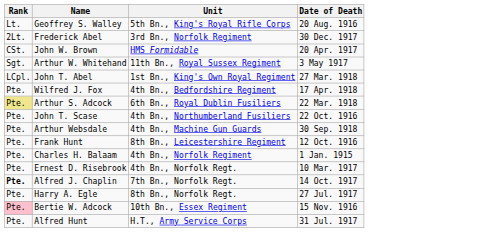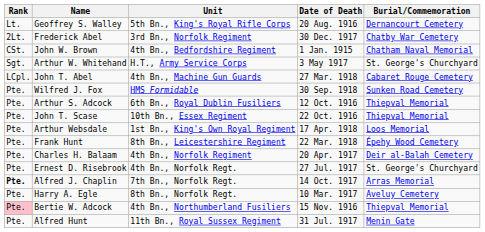 <table class="wikitable">
 <tr>
 <th>Rank</th>
 <th>Name</th>
 <th>Unit</th>
 <th>Date of Death</th>
+<th>Burial/Commemoration</th>
 </tr>
 <tr>
 <td>Lt.</td>
 <td>Geoffrey S. Walley</td>
 <td>5th Bn., <a href='#'>King's Royal Rifle Corps</a></td>
 <td>20 Aug. 1916</td>
+<td><a href='#'>Dernancourt Cemetery</a></td>
 </tr>
 <tr>
 <td>2Lt.</td>
 <td>Frederick Abel</td>
 <td>3rd Bn., <a href='#'>Norfolk Regiment</a></td>
 <td>30 Dec. 1917</td>
+<td><a href='#'>Chatby War Cemetery</a></td>
 </tr>
 <tr>
 <td>CSt.</td>
 <td>John W. Brown</td>
-<td><a href='#'>HMS <em>Formidable</em></a></td>
-<td>20 Apr. 1917</td>
+<td>4th Bn., <a href='#'>Bedfordshire Regiment</a></td>
+<td>1 Jan. 1915</td>
+<td><a href='#'>Chatham Naval Memorial</a></td>
 </tr>
 <tr>
 <td>Sgt.</td>
 <td>Arthur W. Whitehand</td>
-<td>11th Bn., <a href='#'>Royal Sussex Regiment</a></td>
+<td>H.T., <a href='#'>Army Service Corps</a></td>
 <td>3 May 1917</td>
+<td>St. George's Churchyard</td>
 </tr>
 <tr>
 <td>LCpl.</td>
 <td>John T. Abel</td>
-<td>1st Bn., <a href='#'>King's Own Royal Regiment</a></td>
+<td>4th Bn., <a href='#'>Machine Gun Guards</a></td>
 <td>27 Mar. 1918</td>
+<td><a href='#'>Cabaret Rouge Cemetery</a></td>
 </tr>
 <tr>
 <td>Pte.</td>
 <td>Wilfred J. Fox</td>
-<td>4th Bn., <a href='#'>Bedfordshire Regiment</a></td>
-<td>17 Apr. 1918</td>
+<td><a href='#'>HMS <em>Formidable</em></a></td>
+<td>30 Sep. 1918</td>
+<td><a href='#'>Sunken Road Cemetery</a></td>
 </tr>
 <tr>
-<td style="background: khaki;">Pte.</td>
+<td>Pte.</td>
 <td>Arthur S. Adcock</td>
 <td>6th Bn., <a href='#'>Royal Dublin Fusiliers</a></td>
-<td>22 Mar. 1918</td>
+<td>12 Oct. 1916</td>
+<td><a href='#'>Thiepval Memorial</a></td>
 </tr>
 <tr>
 <td>Pte.</td>
 <td>John T. Scase</td>
-<td>4th Bn., <a href='#'>Northumberland Fusiliers</a></td>
+<td>10th Bn., <a href='#'>Essex Regiment</a></td>
 <td>22 Oct. 1916</td>
+<td><a href='#'>Thiepval Memorial</a></td>
 </tr>
 <tr>
 <td>Pte.</td>
 <td>Arthur Websdale</td>
-<td>4th Bn., <a href='#'>Machine Gun Guards</a></td>
-<td>30 Sep. 1918</td>
+<td>1st Bn., <a href='#'>King's Own Royal Regiment</a></td>
+<td>17 Apr. 1918</td>
+<td><a href='#'>Loos Memorial</a></td>
 </tr>
 <tr>
 <td>Pte.</td>
 <td>Frank Hunt</td>
 <td>8th Bn., <a href='#'>Leicestershire Regiment</a></td>
-<td>12 Oct. 1916</td>
+<td>22 Mar. 1918</td>
+<td><a href='#'>Épehy Wood Cemetery</a></td>
 </tr>
 <tr>
 <td>Pte.</td>
 <td>Charles H. Balaam</td>
 <td>4th Bn., <a href='#'>Norfolk Regiment</a></td>
-<td>1 Jan. 1915</td>
+<td>20 Apr. 1917</td>
+<td><a href='#'>Deir al-Balah Cemetery</a></td>
 </tr>
 <tr>
 <td>Pte.</td>
 <td>Ernest D. Risebrook</td>
 <td>4th Bn., Norfolk Regt.</td>
-<td>10 Mar. 1917</td>
+<td>27 Jul. 1917</td>
+<td>St. George's Churchyard</td>
 </tr>
 <tr>
 <td><strong>Pte.</strong></td>
 <td>Alfred J. Chaplin</td>
 <td>7th Bn., Norfolk Regt.</td>
 <td>14 Oct. 1917</td>
+<td><a href='#'>Arras Memorial</a></td>
 </tr>
 <tr>
 <td>Pte.</td>
 <td>Harry A. Egle</td>
 <td>8th Bn., Norfolk Regt.</td>
-<td>27 Jul. 1917</td>
+<td>10 Mar. 1917</td>
+<td><a href='#'>Aveluy Cemetery</a></td>
 </tr>
 <tr>
 <td style="background: pink;">Pte.</td>
 <td>Bertie W. Adcock</td>
-<td>10th Bn., <a href='#'>Essex Regiment</a></td>
+<td>4th Bn., <a href='#'>Northumberland Fusiliers</a></td>
 <td>15 Nov. 1916</td>
+<td><a href='#'>Thiepval Memorial</a></td>
 </tr>
 <tr>
 <td>Pte.</td>
 <td>Alfred Hunt</td>
-<td>H.T., <a href='#'>Army Service Corps</a></td>
+<td>11th Bn., <a href='#'>Royal Sussex Regiment</a></td>
 <td>31 Jul. 1917</td>
+<td><a href='#'>Menin Gate</a></td>
 </tr>
 </table>
